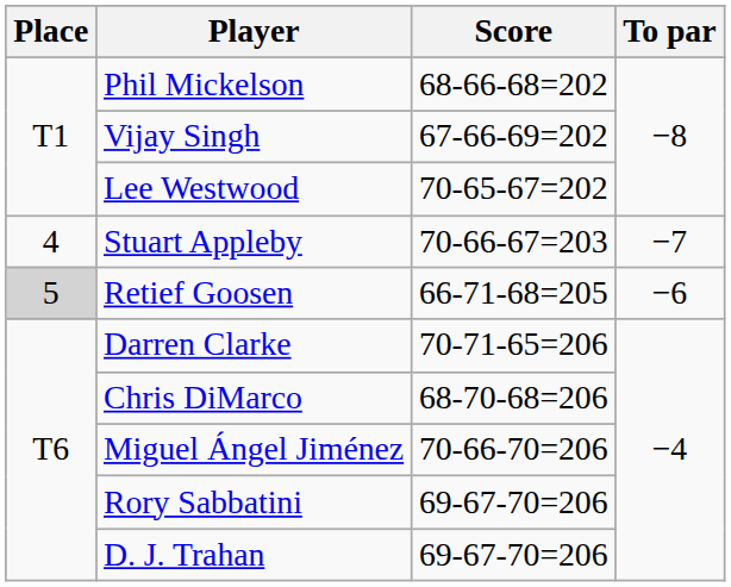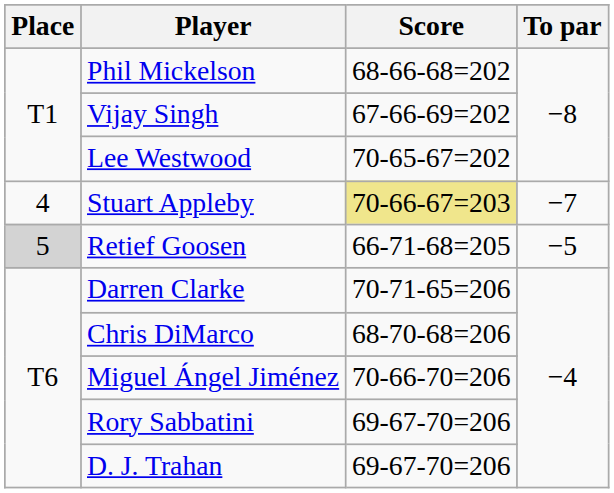 <table class="wikitable">
 <tr>
 <th>Place</th>
 <th>Player</th>
 <th>Score</th>
 <th>To par</th>
 </tr>
 <tr>
 <td rowspan="3" align=center>T1</td>
 <td> <a href='#'>Phil Mickelson</a></td>
 <td align=center>68-66-68=202</td>
 <td rowspan="3" align=center>−8</td>
 </tr>
 <tr>
 <td> <a href='#'>Vijay Singh</a></td>
 <td align=center>67-66-69=202</td>
 </tr>
 <tr>
 <td> <a href='#'>Lee Westwood</a></td>
 <td align=center>70-65-67=202</td>
 </tr>
 <tr>
 <td align=center>4</td>
 <td> <a href='#'>Stuart Appleby</a></td>
-<td align=center>70-66-67=203</td>
+<td align=center style="background: khaki;">70-66-67=203</td>
 <td align=center>−7</td>
 </tr>
 <tr>
 <td align=center style="background: lightgrey;">5</td>
 <td> <a href='#'>Retief Goosen</a></td>
 <td align=center>66-71-68=205</td>
-<td align=center>−6</td>
+<td align=center>−5</td>
 </tr>
 <tr>
 <td rowspan="5" align=center>T6</td>
 <td> <a href='#'>Darren Clarke</a></td>
 <td align=center>70-71-65=206</td>
 <td rowspan="5" align=center>−4</td>
 </tr>
 <tr>
 <td> <a href='#'>Chris DiMarco</a></td>
 <td align=center>68-70-68=206</td>
 </tr>
 <tr>
 <td> <a href='#'>Miguel Ángel Jiménez</a></td>
 <td align=center>70-66-70=206</td>
 </tr>
 <tr>
 <td> <a href='#'>Rory Sabbatini</a></td>
 <td align=center>69-67-70=206</td>
 </tr>
 <tr>
 <td> <a href='#'>D. J. Trahan</a></td>
 <td align=center>69-67-70=206</td>
 </tr>
 </table>
